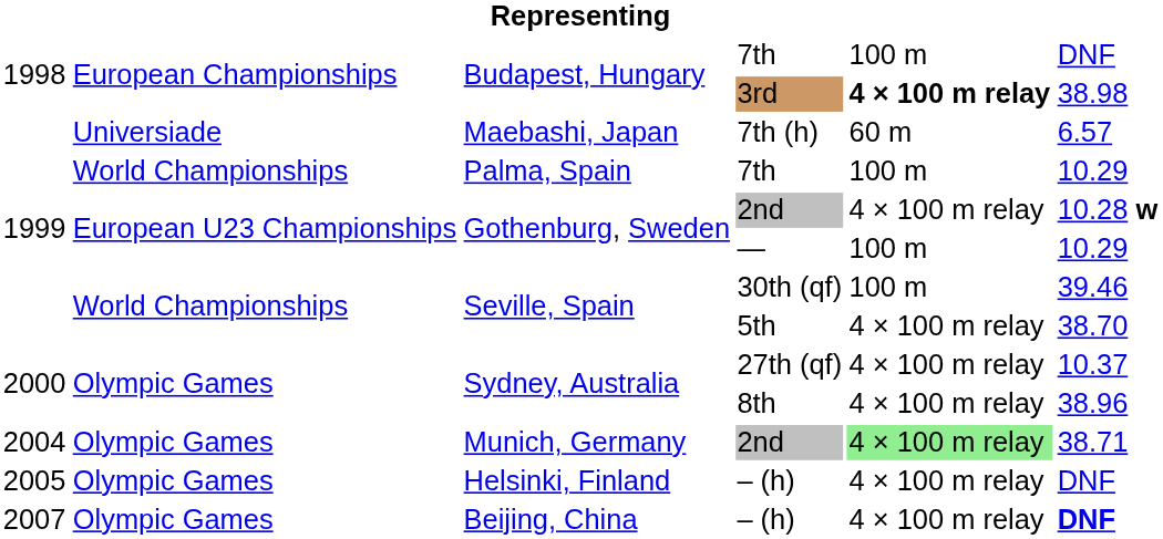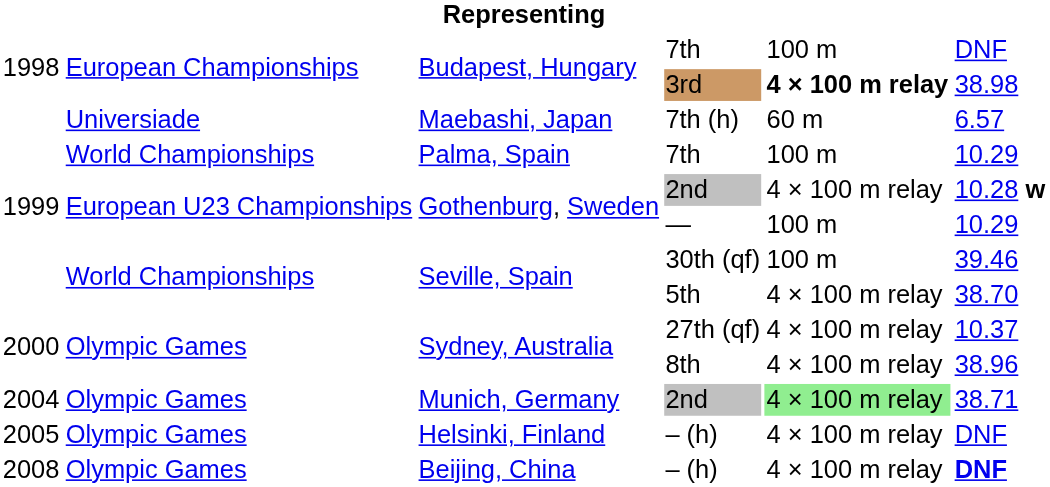 <table>
 <tr>
 <th colspan="6">Representing </th>
 </tr>
 <tr>
 <td rowspan=2>1998</td>
 <td rowspan=2><a href='#'>European Championships</a></td>
 <td rowspan=2><a href='#'>Budapest, Hungary</a></td>
 <td>7th</td>
 <td>100 m</td>
 <td><a href='#'>DNF</a></td>
 </tr>
 <tr>
 <td bgcolor=cc9966>3rd</td>
 <td><strong>4 × 100 m relay</strong></td>
 <td><a href='#'>38.98</a></td>
 </tr>
 <tr>
 <td rowspan=6>1999</td>
 <td><a href='#'>Universiade</a></td>
 <td><a href='#'>Maebashi, Japan</a></td>
 <td>7th (h)</td>
 <td>60 m</td>
 <td><a href='#'>6.57</a></td>
 </tr>
 <tr>
 <td><a href='#'>World Championships</a></td>
 <td><a href='#'>Palma, Spain</a></td>
 <td>7th</td>
 <td>100 m</td>
 <td><a href='#'>10.29</a></td>
 </tr>
 <tr>
 <td rowspan=2><a href='#'>European U23 Championships</a></td>
 <td rowspan=2><a href='#'>Gothenburg</a>, <a href='#'>Sweden</a></td>
 <td bgcolor=silver>2nd</td>
 <td>4 × 100 m relay</td>
 <td><a href='#'>10.28</a> <strong>w</strong></td>
 </tr>
 <tr>
 <td>—</td>
 <td>100 m</td>
 <td><a href='#'>10.29</a></td>
 </tr>
 <tr>
 <td rowspan=2><a href='#'>World Championships</a></td>
 <td rowspan=2><a href='#'>Seville, Spain</a></td>
 <td>30th (qf)</td>
 <td>100 m</td>
 <td><a href='#'>39.46</a></td>
 </tr>
 <tr>
 <td>5th</td>
 <td>4 × 100 m relay</td>
 <td><a href='#'>38.70</a></td>
 </tr>
 <tr>
 <td rowspan=2>2000</td>
 <td rowspan=2><a href='#'>Olympic Games</a></td>
 <td rowspan=2><a href='#'>Sydney, Australia</a></td>
 <td>27th (qf)</td>
 <td>4 × 100 m relay</td>
 <td><a href='#'>10.37</a></td>
 </tr>
 <tr>
 <td>8th</td>
 <td>4 × 100 m relay</td>
 <td><a href='#'>38.96</a></td>
 </tr>
 <tr>
 <td>2004</td>
 <td><a href='#'>Olympic Games</a></td>
 <td><a href='#'>Munich, Germany</a></td>
 <td bgcolor=silver>2nd</td>
 <td style="background: lightgreen;">4 × 100 m relay</td>
 <td><a href='#'>38.71</a></td>
 </tr>
 <tr>
 <td>2005</td>
 <td><a href='#'>Olympic Games</a></td>
 <td><a href='#'>Helsinki, Finland</a></td>
 <td>– (h)</td>
 <td>4 × 100 m relay</td>
 <td><a href='#'>DNF</a></td>
 </tr>
 <tr>
-<td>2007</td>
+<td>2008</td>
 <td><a href='#'>Olympic Games</a></td>
 <td><a href='#'>Beijing, China</a></td>
 <td>– (h)</td>
 <td>4 × 100 m relay</td>
 <td><strong><a href='#'>DNF</a></strong></td>
 </tr>
 </table>
